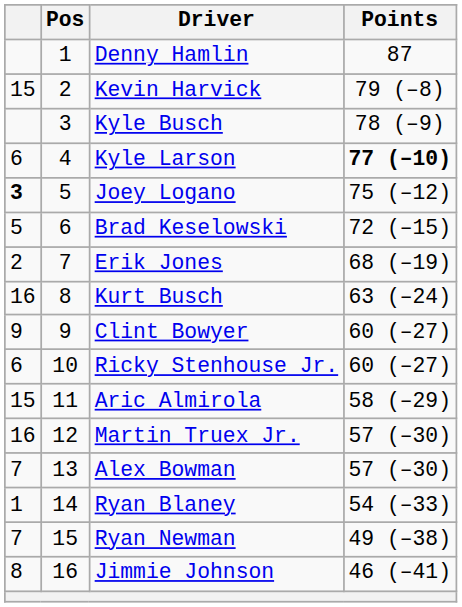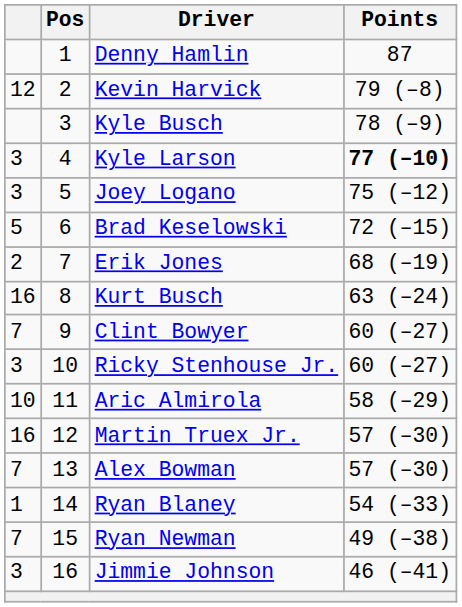 <table class="wikitable" style="font-size: 95%">
 <tr>
 <th></th>
 <th>Pos</th>
 <th>Driver</th>
 <th>Points</th>
 </tr>
 <tr>
 <td align="left"></td>
 <td style="text-align:center;">1</td>
 <td><a href='#'>Denny Hamlin</a></td>
 <td style="text-align:center;">87</td>
 </tr>
 <tr>
-<td align="left"> 15</td>
+<td align="left"> 12</td>
 <td style="text-align:center;">2</td>
 <td><a href='#'>Kevin Harvick</a></td>
 <td style="text-align:center;">79 (–8)</td>
 </tr>
 <tr>
 <td align="left"></td>
 <td style="text-align:center;">3</td>
 <td><a href='#'>Kyle Busch</a></td>
 <td style="text-align:center;">78 (–9)</td>
 </tr>
 <tr>
-<td align="left"> 6</td>
+<td align="left"> 3</td>
 <td style="text-align:center;">4</td>
 <td><a href='#'>Kyle Larson</a></td>
 <td style="text-align:center;"><strong>77 (–10)</strong></td>
 </tr>
 <tr>
-<td align="left"><strong> 3</strong></td>
+<td align="left"> 3</td>
 <td style="text-align:center;">5</td>
 <td><a href='#'>Joey Logano</a></td>
 <td style="text-align:center;">75 (–12)</td>
 </tr>
 <tr>
 <td align="left"> 5</td>
 <td style="text-align:center;">6</td>
 <td><a href='#'>Brad Keselowski</a></td>
 <td style="text-align:center;">72 (–15)</td>
 </tr>
 <tr>
 <td align="left"> 2</td>
 <td style="text-align:center;">7</td>
 <td><a href='#'>Erik Jones</a></td>
 <td style="text-align:center;">68 (–19)</td>
 </tr>
 <tr>
 <td align="left"> 16</td>
 <td style="text-align:center;">8</td>
 <td><a href='#'>Kurt Busch</a></td>
 <td style="text-align:center;">63 (–24)</td>
 </tr>
 <tr>
-<td align="left"> 9</td>
+<td align="left"> 7</td>
 <td style="text-align:center;">9</td>
 <td><a href='#'>Clint Bowyer</a></td>
 <td style="text-align:center;">60 (–27)</td>
 </tr>
 <tr>
-<td align="left"> 6</td>
+<td align="left"> 3</td>
 <td style="text-align:center;">10</td>
 <td><a href='#'>Ricky Stenhouse Jr.</a></td>
 <td style="text-align:center;">60 (–27)</td>
 </tr>
 <tr>
-<td align="left"> 15</td>
+<td align="left"> 10</td>
 <td style="text-align:center;">11</td>
 <td><a href='#'>Aric Almirola</a></td>
 <td style="text-align:center;">58 (–29)</td>
 </tr>
 <tr>
 <td align="left"> 16</td>
 <td style="text-align:center;">12</td>
 <td><a href='#'>Martin Truex Jr.</a></td>
 <td style="text-align:center;">57 (–30)</td>
 </tr>
 <tr>
 <td align="left"> 7</td>
 <td style="text-align:center;">13</td>
 <td><a href='#'>Alex Bowman</a></td>
 <td style="text-align:center;">57 (–30)</td>
 </tr>
 <tr>
 <td align="left"> 1</td>
 <td style="text-align:center;">14</td>
 <td><a href='#'>Ryan Blaney</a></td>
 <td style="text-align:center;">54 (–33)</td>
 </tr>
 <tr>
 <td align="left"> 7</td>
 <td style="text-align:center;">15</td>
 <td><a href='#'>Ryan Newman</a></td>
 <td style="text-align:center;">49 (–38)</td>
 </tr>
 <tr>
-<td align="left"> 8</td>
+<td align="left"> 3</td>
 <td style="text-align:center;">16</td>
 <td><a href='#'>Jimmie Johnson</a></td>
 <td style="text-align:center;">46 (–41)</td>
 </tr>
 <tr class="sortbottom">
 <th colspan="9"></th>
 </tr>
 </table>
